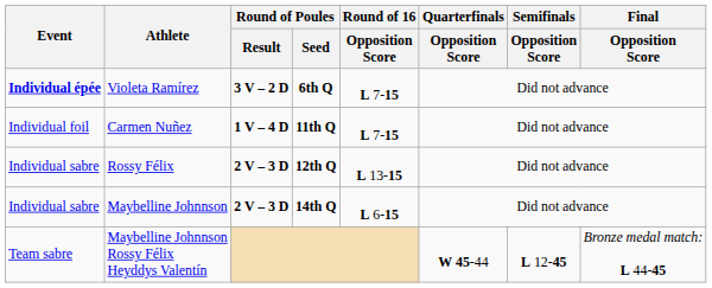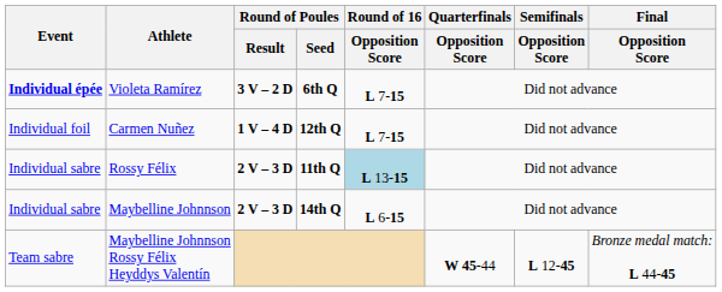 <table class="wikitable" border="1" style="font-size:90%">
 <tr>
 <th rowspan=2>Event</th>
 <th rowspan=2>Athlete</th>
 <th colspan=2>Round of Poules</th>
 <th>Round of 16</th>
 <th>Quarterfinals</th>
 <th>Semifinals</th>
 <th>Final</th>
 </tr>
 <tr>
 <th>Result</th>
 <th>Seed</th>
 <th>Opposition<br>Score</th>
 <th>Opposition<br>Score</th>
 <th>Opposition<br>Score</th>
 <th>Opposition<br>Score</th>
 </tr>
 <tr>
 <td><strong><a href='#'>Individual épée</a></strong></td>
 <td><a href='#'>Violeta Ramírez</a></td>
 <td align=center><strong>3 V – 2 D</strong></td>
 <td align=center><strong>6th Q</strong></td>
 <td align=center><br><strong>L</strong> 7-<strong>15</strong></td>
 <td align=center colspan="7">Did not advance</td>
 </tr>
 <tr>
 <td><a href='#'>Individual foil</a></td>
 <td><a href='#'>Carmen Nuñez</a></td>
 <td align=center><strong>1 V – 4 D</strong></td>
-<td align=center><strong>11th Q</strong></td>
+<td align=center><strong>12th Q</strong></td>
 <td align=center><br><strong>L</strong> 7-<strong>15</strong></td>
 <td align=center colspan="7">Did not advance</td>
 </tr>
 <tr>
 <td><a href='#'>Individual sabre</a></td>
 <td><a href='#'>Rossy Félix</a></td>
 <td align=center><strong>2 V – 3 D</strong></td>
-<td align=center><strong>12th Q</strong></td>
-<td align=center><br><strong>L</strong> 13-<strong>15</strong></td>
+<td align=center><strong>11th Q</strong></td>
+<td align=center style="background: lightblue;"><br><strong>L</strong> 13-<strong>15</strong></td>
 <td align=center colspan="7">Did not advance</td>
 </tr>
 <tr>
 <td><a href='#'>Individual sabre</a></td>
 <td><a href='#'>Maybelline Johnnson</a></td>
 <td align=center><strong>2 V – 3 D</strong></td>
 <td align=center><strong>14th Q</strong></td>
 <td align=center><br><strong>L</strong> 6-<strong>15</strong></td>
 <td align=center colspan="7">Did not advance</td>
 </tr>
 <tr>
 <td><a href='#'>Team sabre</a></td>
 <td><a href='#'>Maybelline Johnnson</a><br><a href='#'>Rossy Félix</a><br><a href='#'>Heyddys Valentín</a></td>
 <td align=center bgcolor=wheat colspan=3></td>
 <td align=center> <br><strong>W</strong> <strong>45</strong>-44</td>
 <td align=center> <br><strong>L</strong> 12-<strong>45</strong></td>
 <td align=center><em>Bronze medal match:</em><br><br><strong>L</strong> 44-<strong>45</strong></td>
 </tr>
 </table>
